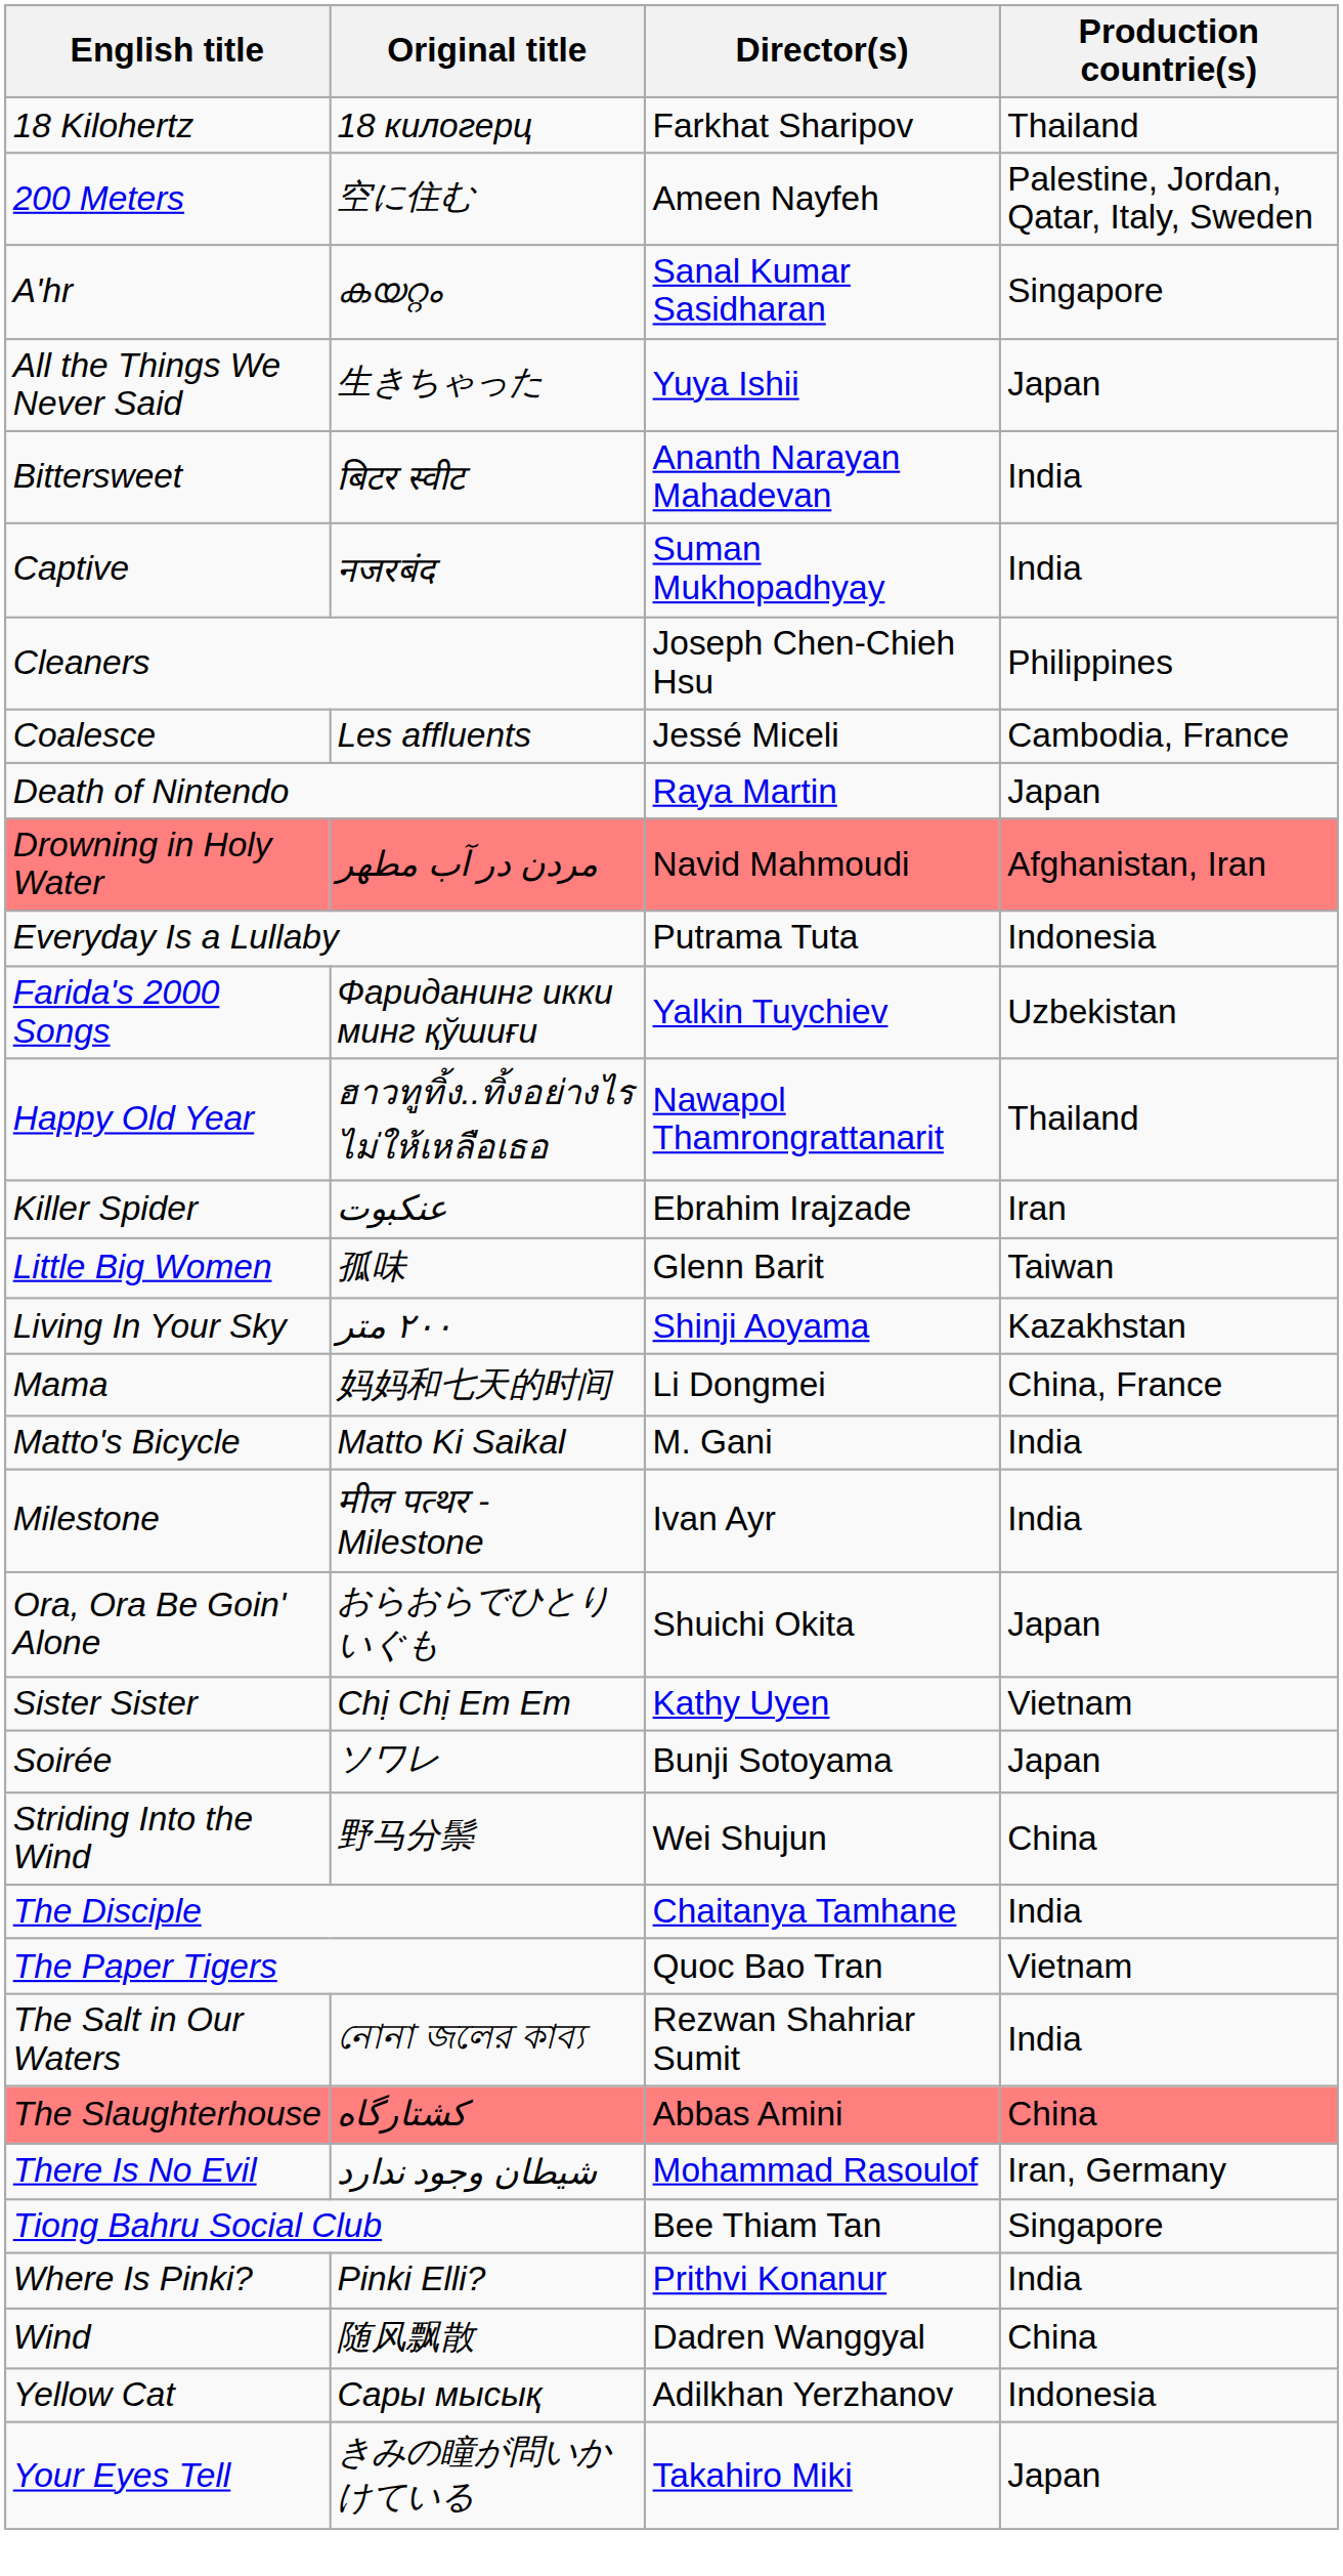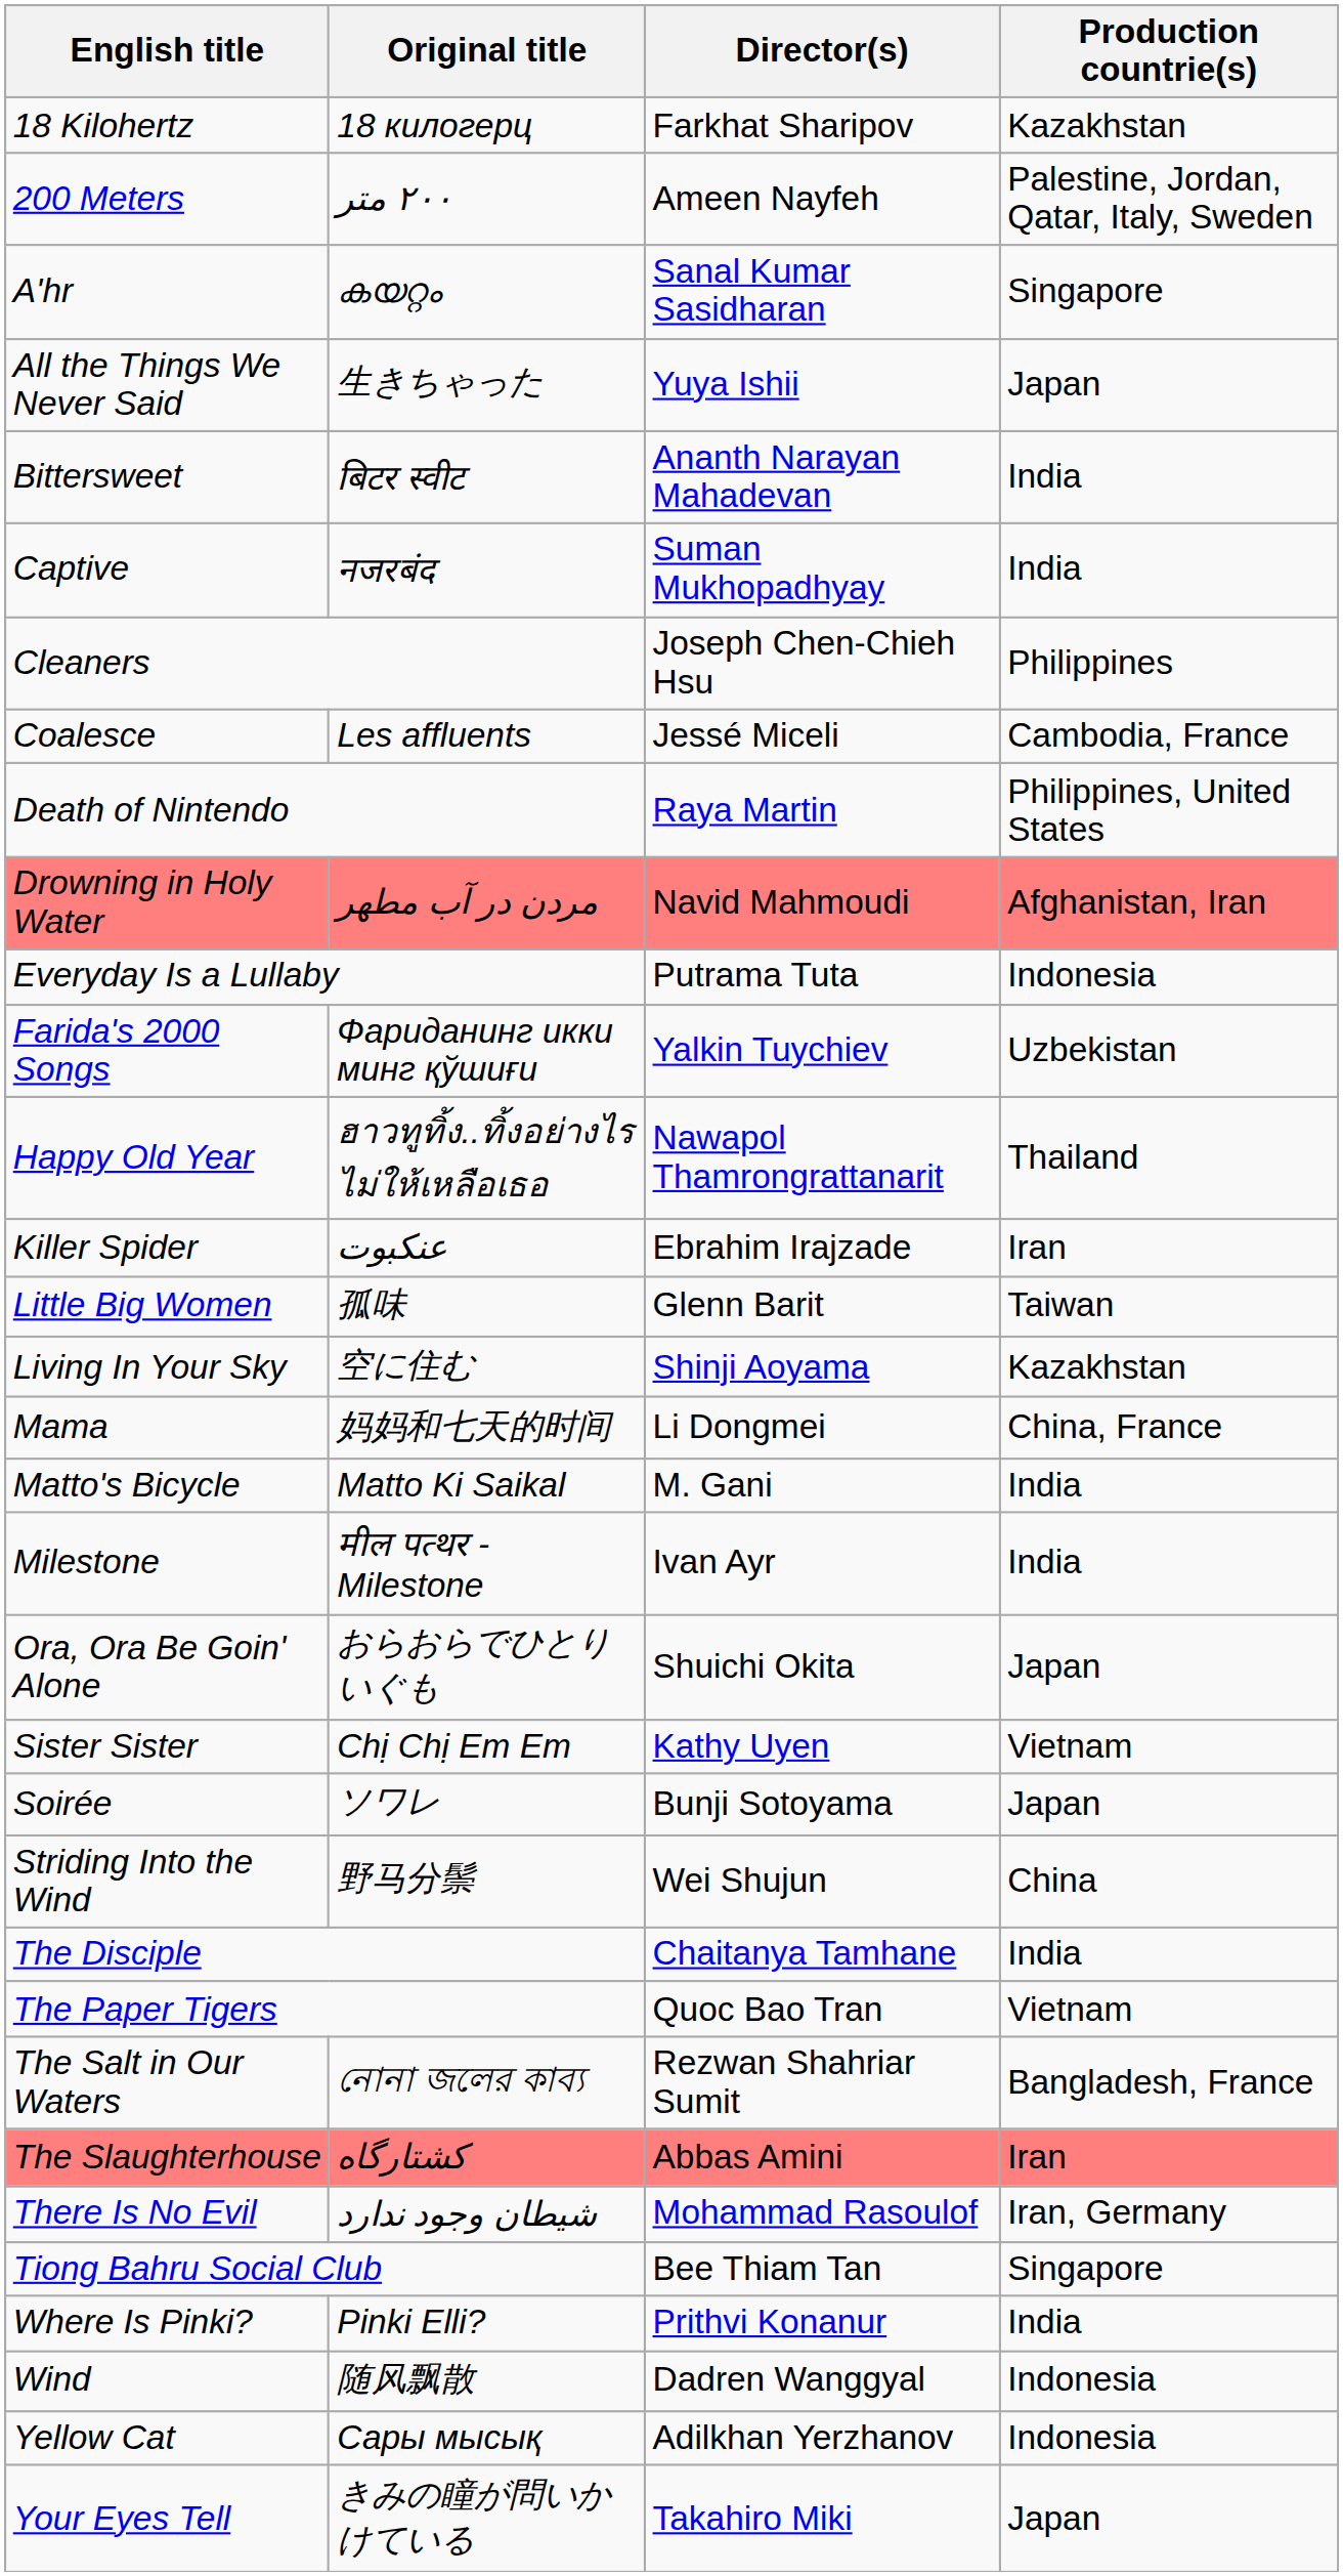 <table class="sortable wikitable" style="width:100%; margin-bottom:4px" cellpadding="5">
 <tr>
 <th scope="col">English title</th>
 <th scope="col">Original title</th>
 <th scope="col">Director(s)</th>
 <th scope="col">Production countrie(s)</th>
 </tr>
 <tr>
 <td><em>18 Kilohertz</em></td>
 <td><em>18 килогерц</em></td>
 <td>Farkhat Sharipov</td>
-<td>Thailand</td>
+<td>Kazakhstan</td>
 </tr>
 <tr>
 <td><em><a href='#'>200 Meters</a></em></td>
-<td><em>空に住む</em></td>
+<td><em>٢٠٠ متر</em></td>
 <td>Ameen Nayfeh</td>
 <td>Palestine, Jordan, Qatar, Italy, Sweden</td>
 </tr>
 <tr>
 <td><em>A'hr</em></td>
 <td><em>കയറ്റം</em></td>
 <td><a href='#'>Sanal Kumar Sasidharan</a></td>
 <td>Singapore</td>
 </tr>
 <tr>
 <td><em>All the Things We Never Said</em></td>
 <td><em>生きちゃった</em></td>
 <td><a href='#'>Yuya Ishii</a></td>
 <td>Japan</td>
 </tr>
 <tr>
 <td><em>Bittersweet</em></td>
 <td><em>बिटर स्वीट</em></td>
 <td><a href='#'>Ananth Narayan Mahadevan</a></td>
 <td>India</td>
 </tr>
 <tr>
 <td><em>Captive</em></td>
 <td><em>नजरबंद</em></td>
 <td><a href='#'>Suman Mukhopadhyay</a></td>
 <td>India</td>
 </tr>
 <tr>
 <td colspan="2"><em>Cleaners</em></td>
 <td>Joseph Chen-Chieh Hsu</td>
 <td>Philippines</td>
 </tr>
 <tr>
 <td><em>Coalesce</em></td>
 <td><em>Les affluents</em></td>
 <td>Jessé Miceli</td>
 <td>Cambodia, France</td>
 </tr>
 <tr>
 <td colspan="2"><em>Death of Nintendo</em></td>
 <td><a href='#'>Raya Martin</a></td>
-<td>Japan</td>
+<td>Philippines, United States</td>
 </tr>
 <tr bgcolor="#FF7F7F">
 <td><em>Drowning in Holy Water</em> </td>
 <td><em>مردن در آب مطهر</em></td>
 <td>Navid Mahmoudi</td>
 <td>Afghanistan, Iran</td>
 </tr>
 <tr>
 <td colspan="2"><em>Everyday Is a Lullaby</em></td>
 <td>Putrama Tuta</td>
 <td>Indonesia</td>
 </tr>
 <tr>
 <td><em><a href='#'>Farida's 2000 Songs</a></em></td>
 <td><em>Фариданинг икки минг қўшиғи</em></td>
 <td><a href='#'>Yalkin Tuychiev</a></td>
 <td>Uzbekistan</td>
 </tr>
 <tr>
 <td><em><a href='#'>Happy Old Year</a></em></td>
 <td><em>ฮาวทูทิ้ง..ทิ้งอย่างไรไม่ให้เหลือเธอ</em></td>
 <td><a href='#'>Nawapol Thamrongrattanarit</a></td>
 <td>Thailand</td>
 </tr>
 <tr>
 <td><em>Killer Spider</em></td>
 <td><em>عنکبوت</em></td>
 <td>Ebrahim Irajzade</td>
 <td>Iran</td>
 </tr>
 <tr>
 <td><em><a href='#'>Little Big Women</a></em></td>
 <td><em>孤味</em></td>
 <td>Glenn Barit</td>
 <td>Taiwan</td>
 </tr>
 <tr>
 <td><em>Living In Your Sky</em></td>
-<td><em>٢٠٠ متر</em></td>
+<td><em>空に住む</em></td>
 <td><a href='#'>Shinji Aoyama</a></td>
 <td>Kazakhstan</td>
 </tr>
 <tr>
 <td><em>Mama</em></td>
 <td><em>妈妈和七天的时间</em></td>
 <td>Li Dongmei</td>
 <td>China, France</td>
 </tr>
 <tr>
 <td><em>Matto's Bicycle</em></td>
 <td><em>Matto Ki Saikal</em></td>
 <td>M. Gani</td>
 <td>India</td>
 </tr>
 <tr>
 <td><em>Milestone</em></td>
 <td><em>मील पत्थर - Milestone</em></td>
 <td>Ivan Ayr</td>
 <td>India</td>
 </tr>
 <tr>
 <td><em>Ora, Ora Be Goin' Alone</em></td>
 <td><em>おらおらでひとりいぐも</em></td>
 <td>Shuichi Okita</td>
 <td>Japan</td>
 </tr>
 <tr>
 <td><em>Sister Sister</em></td>
 <td><em>Chị Chị Em Em</em></td>
 <td><a href='#'>Kathy Uyen</a></td>
 <td>Vietnam</td>
 </tr>
 <tr>
 <td><em>Soirée</em></td>
 <td><em>ソワレ</em></td>
 <td>Bunji Sotoyama</td>
 <td>Japan</td>
 </tr>
 <tr>
 <td><em>Striding Into the Wind</em></td>
 <td><em>野马分鬃</em></td>
 <td>Wei Shujun</td>
 <td>China</td>
 </tr>
 <tr>
 <td colspan="2"><em><a href='#'>The Disciple</a></em></td>
 <td><a href='#'>Chaitanya Tamhane</a></td>
 <td>India</td>
 </tr>
 <tr>
 <td colspan="2"><em><a href='#'>The Paper Tigers</a></em></td>
 <td>Quoc Bao Tran</td>
 <td>Vietnam</td>
 </tr>
 <tr>
 <td><em>The Salt in Our Waters</em></td>
 <td><em>নোনা জলের কাব্য</em></td>
 <td>Rezwan Shahriar Sumit</td>
-<td>India</td>
+<td>Bangladesh, France</td>
 </tr>
 <tr bgcolor="#FF7F7F">
 <td><em>The Slaughterhouse</em> </td>
 <td><em>کشتارگاه</em></td>
 <td>Abbas Amini</td>
-<td>China</td>
+<td>Iran</td>
 </tr>
 <tr>
 <td><em><a href='#'>There Is No Evil</a></em></td>
 <td><em>شیطان وجود ندارد</em></td>
 <td><a href='#'>Mohammad Rasoulof</a></td>
 <td>Iran, Germany</td>
 </tr>
 <tr>
 <td colspan="2"><em><a href='#'>Tiong Bahru Social Club</a></em></td>
 <td>Bee Thiam Tan</td>
 <td>Singapore</td>
 </tr>
 <tr>
 <td><em>Where Is Pinki?</em></td>
 <td><em>Pinki Elli?</em></td>
 <td><a href='#'>Prithvi Konanur</a></td>
 <td>India</td>
 </tr>
 <tr>
 <td><em>Wind</em></td>
 <td><em>随风飘散</em></td>
 <td>Dadren Wanggyal</td>
-<td>China</td>
+<td>Indonesia</td>
 </tr>
 <tr>
 <td><em>Yellow Cat</em></td>
 <td><em>Сары мысық</em></td>
 <td>Adilkhan Yerzhanov</td>
 <td>Indonesia</td>
 </tr>
 <tr>
 <td><em><a href='#'>Your Eyes Tell</a></em></td>
 <td><em>きみの瞳が問いかけている</em></td>
 <td><a href='#'>Takahiro Miki</a></td>
 <td>Japan</td>
 </tr>
 </table>
